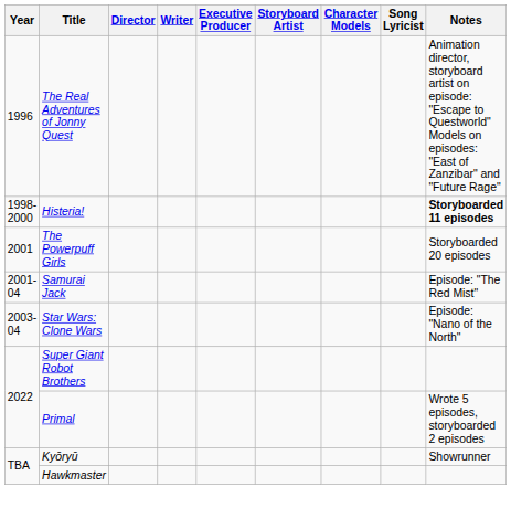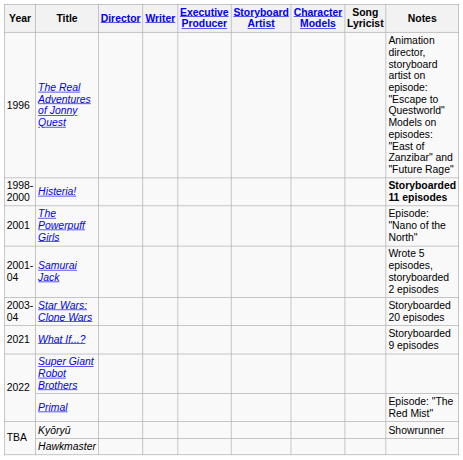 <table class="wikitable">
 <tr>
 <th>Year</th>
 <th>Title</th>
 <th><a href='#'>Director</a></th>
 <th><a href='#'>Writer</a></th>
 <th><a href='#'>Executive<br>Producer</a></th>
 <th><a href='#'>Storyboard<br>Artist</a></th>
 <th><a href='#'>Character<br>Models</a></th>
 <th>Song<br>Lyricist</th>
 <th>Notes</th>
 </tr>
 <tr>
 <td>1996</td>
 <td><em><a href='#'>The Real Adventures of Jonny Quest</a></em></td>
 <td></td>
 <td></td>
 <td></td>
 <td></td>
 <td></td>
 <td></td>
 <td>Animation director, storyboard artist on episode: "Escape to Questworld"<br>Models on episodes: "East of Zanzibar" and "Future Rage"</td>
 </tr>
 <tr>
 <td>1998-2000</td>
 <td><em><a href='#'>Histeria!</a></em></td>
 <td></td>
 <td></td>
 <td></td>
 <td></td>
 <td></td>
 <td></td>
 <td><strong>Storyboarded 11 episodes</strong></td>
 </tr>
 <tr>
 <td>2001</td>
 <td><em><a href='#'>The Powerpuff Girls</a></em></td>
 <td></td>
 <td></td>
 <td></td>
 <td></td>
 <td></td>
 <td></td>
-<td>Storyboarded 20 episodes</td>
+<td>Episode: "Nano of the North"</td>
 </tr>
 <tr>
 <td>2001-04</td>
 <td><em><a href='#'>Samurai Jack</a></em></td>
 <td></td>
 <td></td>
 <td></td>
 <td></td>
 <td></td>
 <td></td>
-<td>Episode: "The Red Mist"</td>
+<td>Wrote 5 episodes, storyboarded 2 episodes</td>
 </tr>
 <tr>
 <td>2003-04</td>
 <td><em><a href='#'>Star Wars: Clone Wars</a></em></td>
 <td></td>
 <td></td>
 <td></td>
 <td></td>
 <td></td>
 <td></td>
-<td>Episode: "Nano of the North"</td>
+<td>Storyboarded 20 episodes</td>
+</tr>
+<tr>
+<td>2021</td>
+<td><em><a href='#'>What If...?</a></em></td>
+<td></td>
+<td></td>
+<td></td>
+<td></td>
+<td></td>
+<td></td>
+<td>Storyboarded 9 episodes</td>
 </tr>
 <tr>
 <td rowspan=2>2022</td>
 <td><em><a href='#'>Super Giant Robot Brothers</a></em></td>
 <td></td>
 <td></td>
 <td></td>
 <td></td>
 <td></td>
 <td></td>
 <td></td>
 </tr>
 <tr>
 <td><em><a href='#'>Primal</a></em></td>
 <td></td>
 <td></td>
 <td></td>
 <td></td>
 <td></td>
 <td></td>
-<td>Wrote 5 episodes, storyboarded 2 episodes</td>
+<td>Episode: "The Red Mist"</td>
 </tr>
 <tr>
 <td rowspan=2>TBA</td>
 <td><em>Kyōryū</em></td>
 <td></td>
 <td></td>
 <td></td>
 <td></td>
 <td></td>
 <td></td>
 <td>Showrunner</td>
 </tr>
 <tr>
 <td><em>Hawkmaster</em></td>
 <td></td>
 <td></td>
 <td></td>
 <td></td>
 <td></td>
 <td></td>
 <td></td>
 </tr>
 </table>
